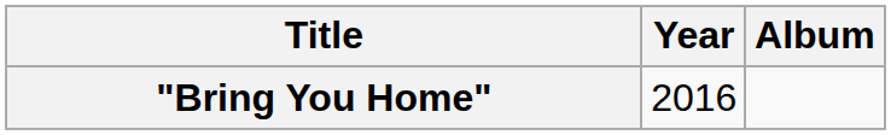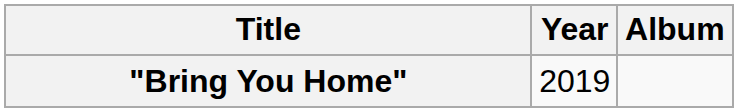 <table class="wikitable plainrowheaders" style="text-align:center;" border="1">
 <tr>
 <th scope="col" style="width:16em;">Title</th>
 <th scope="col">Year</th>
 <th scope="col">Album</th>
 </tr>
 <tr>
 <th scope="row">"Bring You Home"<br></th>
-<td>2016</td>
+<td>2019</td>
 <td></td>
 </tr>
 <tr>
 </tr>
 </table>
